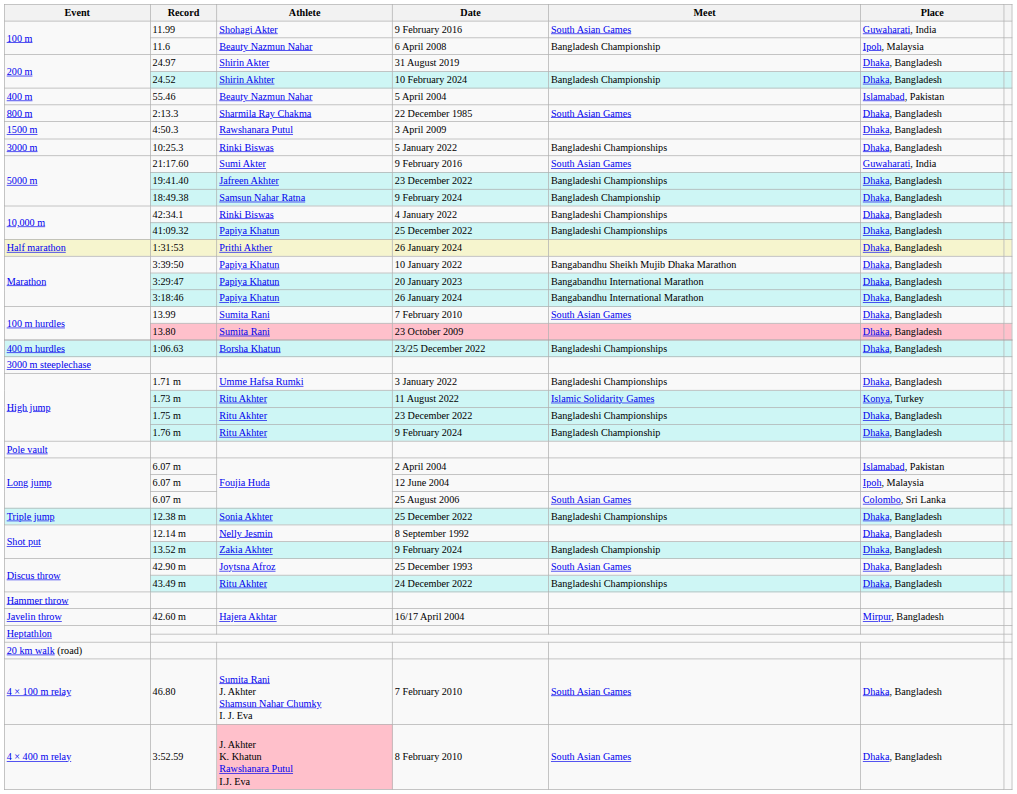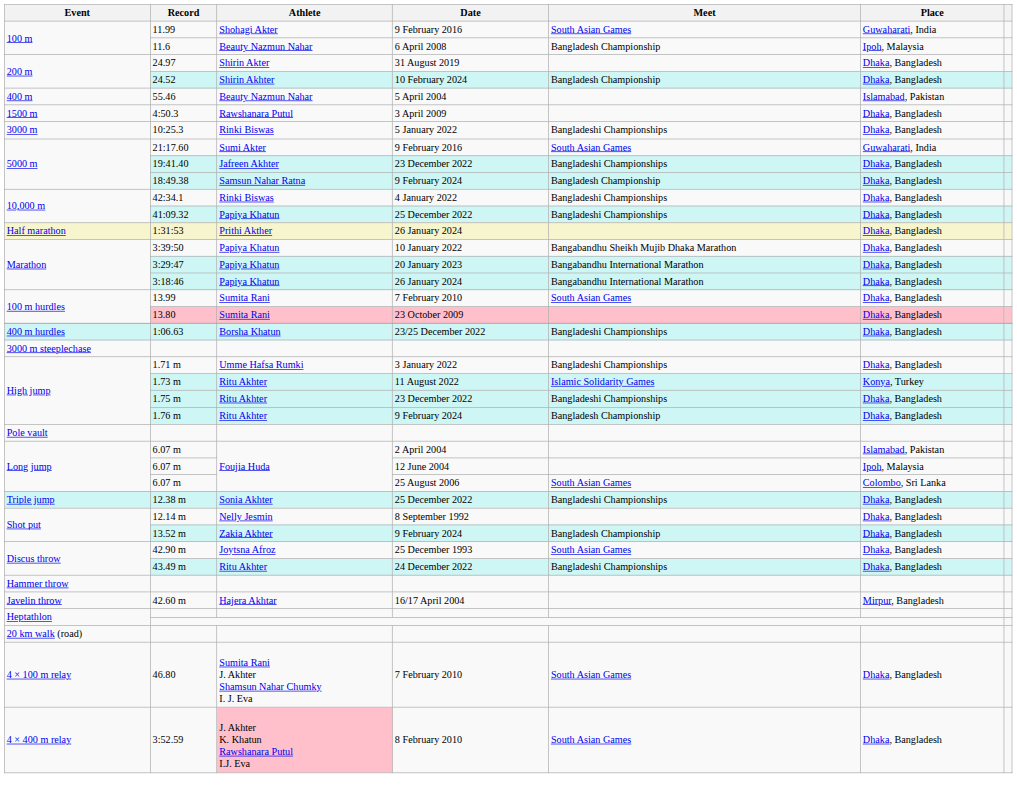 <table class="wikitable" style="font-size:95%; width: 95%;">
 <tr>
 <th>Event</th>
 <th>Record</th>
 <th>Athlete</th>
 <th>Date</th>
 <th>Meet</th>
 <th>Place</th>
 <th></th>
 </tr>
 <tr>
 <td rowspan=2><a href='#'>100 m</a></td>
 <td>11.99 </td>
 <td><a href='#'>Shohagi Akter</a></td>
 <td>9 February 2016</td>
 <td><a href='#'>South Asian Games</a></td>
 <td><a href='#'>Guwaharati</a>, India</td>
 <td></td>
 </tr>
 <tr>
 <td>11.6 </td>
 <td><a href='#'>Beauty Nazmun Nahar</a></td>
 <td>6 April 2008</td>
 <td>Bangladesh Championship</td>
 <td><a href='#'>Ipoh</a>, Malaysia</td>
 <td></td>
 </tr>
 <tr>
 <td rowspan=2><a href='#'>200 m</a></td>
 <td>24.97 </td>
 <td><a href='#'>Shirin Akter</a></td>
 <td>31 August 2019</td>
 <td></td>
 <td><a href='#'>Dhaka</a>, Bangladesh</td>
 <td></td>
 </tr>
 <tr bgcolor=#CEF6F5>
 <td>24.52 </td>
 <td><a href='#'>Shirin Akhter</a></td>
 <td>10 February 2024</td>
 <td>Bangladesh Championship</td>
 <td><a href='#'>Dhaka</a>, Bangladesh</td>
 <td></td>
 </tr>
 <tr>
 <td><a href='#'>400 m</a></td>
 <td>55.46</td>
 <td><a href='#'>Beauty Nazmun Nahar</a></td>
 <td>5 April 2004</td>
 <td></td>
 <td><a href='#'>Islamabad</a>, Pakistan</td>
-<td></td>
-</tr>
-<tr>
-<td><a href='#'>800 m</a></td>
-<td>2:13.3 </td>
-<td><a href='#'>Sharmila Ray Chakma</a></td>
-<td>22 December 1985</td>
-<td><a href='#'>South Asian Games</a></td>
-<td><a href='#'>Dhaka</a>, Bangladesh</td>
 <td></td>
 </tr>
 <tr>
 <td><a href='#'>1500 m</a></td>
 <td>4:50.3 </td>
 <td><a href='#'>Rawshanara Putul</a></td>
 <td>3 April 2009</td>
 <td></td>
 <td><a href='#'>Dhaka</a>, Bangladesh</td>
 <td></td>
 </tr>
 <tr>
 <td><a href='#'>3000 m</a></td>
 <td>10:25.3 </td>
 <td><a href='#'>Rinki Biswas</a></td>
 <td>5 January 2022</td>
 <td>Bangladeshi Championships</td>
 <td><a href='#'>Dhaka</a>, Bangladesh</td>
 <td></td>
 </tr>
 <tr>
 <td rowspan=3><a href='#'>5000 m</a></td>
 <td>21:17.60</td>
 <td><a href='#'>Sumi Akter</a></td>
 <td>9 February 2016</td>
 <td><a href='#'>South Asian Games</a></td>
 <td><a href='#'>Guwaharati</a>, India</td>
 <td></td>
 </tr>
 <tr bgcolor=#CEF6F5>
 <td>19:41.40</td>
 <td><a href='#'>Jafreen Akhter</a></td>
 <td>23 December 2022</td>
 <td>Bangladeshi Championships</td>
 <td><a href='#'>Dhaka</a>, Bangladesh</td>
 <td></td>
 </tr>
 <tr bgcolor=#CEF6F5>
 <td>18:49.38</td>
 <td><a href='#'>Samsun Nahar Ratna</a></td>
 <td>9 February 2024</td>
 <td>Bangladesh Championship</td>
 <td><a href='#'>Dhaka</a>, Bangladesh</td>
 <td></td>
 </tr>
 <tr>
 <td rowspan=2><a href='#'>10,000 m</a></td>
 <td>42:34.1 </td>
 <td><a href='#'>Rinki Biswas</a></td>
 <td>4 January 2022</td>
 <td>Bangladeshi Championships</td>
 <td><a href='#'>Dhaka</a>, Bangladesh</td>
 <td></td>
 </tr>
 <tr bgcolor=#CEF6F5>
 <td>41:09.32</td>
 <td><a href='#'>Papiya Khatun</a></td>
 <td>25 December 2022</td>
 <td>Bangladeshi Championships</td>
 <td><a href='#'>Dhaka</a>, Bangladesh</td>
 <td></td>
 </tr>
 <tr style="background:#f6F5CE;">
 <td><a href='#'>Half marathon</a></td>
 <td>1:31:53</td>
 <td><a href='#'>Prithi Akther</a></td>
 <td>26 January 2024</td>
 <td></td>
 <td><a href='#'>Dhaka</a>, Bangladesh</td>
 <td></td>
 </tr>
 <tr>
 <td rowspan=3><a href='#'>Marathon</a></td>
 <td>3:39:50</td>
 <td><a href='#'>Papiya Khatun</a></td>
 <td>10 January 2022</td>
 <td>Bangabandhu Sheikh Mujib Dhaka Marathon</td>
 <td><a href='#'>Dhaka</a>, Bangladesh</td>
 <td></td>
 </tr>
 <tr bgcolor=#CEF6F5>
 <td>3:29:47</td>
 <td><a href='#'>Papiya Khatun</a></td>
 <td>20 January 2023</td>
 <td>Bangabandhu International Marathon</td>
 <td><a href='#'>Dhaka</a>, Bangladesh</td>
 <td></td>
 </tr>
 <tr bgcolor=#CEF6F5>
 <td>3:18:46</td>
 <td><a href='#'>Papiya Khatun</a></td>
 <td>26 January 2024</td>
 <td>Bangabandhu International Marathon</td>
 <td><a href='#'>Dhaka</a>, Bangladesh</td>
 <td></td>
 </tr>
 <tr>
 <td rowspan=2><a href='#'>100 m hurdles</a></td>
 <td>13.99 </td>
 <td><a href='#'>Sumita Rani</a></td>
 <td>7 February 2010</td>
 <td><a href='#'>South Asian Games</a></td>
 <td><a href='#'>Dhaka</a>, Bangladesh</td>
 <td></td>
 </tr>
 <tr style="background:pink">
 <td>13.80 </td>
 <td><a href='#'>Sumita Rani</a></td>
 <td>23 October 2009</td>
 <td></td>
 <td><a href='#'>Dhaka</a>, Bangladesh</td>
 <td></td>
 </tr>
 <tr>
 </tr>
 <tr bgcolor=#CEF6F5>
 <td><a href='#'>400 m hurdles</a></td>
 <td>1:06.63</td>
 <td><a href='#'>Borsha Khatun</a></td>
 <td>23/25 December 2022</td>
 <td>Bangladeshi Championships</td>
 <td><a href='#'>Dhaka</a>, Bangladesh</td>
 <td></td>
 </tr>
 <tr>
 <td><a href='#'>3000 m steeplechase</a></td>
 <td></td>
 <td></td>
 <td></td>
 <td></td>
 <td></td>
 <td></td>
 </tr>
 <tr>
 <td rowspan=4><a href='#'>High jump</a></td>
 <td>1.71 m</td>
 <td><a href='#'>Umme Hafsa Rumki</a></td>
 <td>3 January 2022</td>
 <td>Bangladeshi Championships</td>
 <td><a href='#'>Dhaka</a>, Bangladesh</td>
 <td></td>
 </tr>
 <tr bgcolor="#CEF6F5">
 <td>1.73 m</td>
 <td><a href='#'>Ritu Akhter</a></td>
 <td>11 August 2022</td>
 <td><a href='#'>Islamic Solidarity Games</a></td>
 <td><a href='#'>Konya</a>, Turkey</td>
 <td></td>
 </tr>
 <tr bgcolor=#CEF6F5>
 <td>1.75 m</td>
 <td><a href='#'>Ritu Akhter</a></td>
 <td>23 December 2022</td>
 <td>Bangladeshi Championships</td>
 <td><a href='#'>Dhaka</a>, Bangladesh</td>
 <td></td>
 </tr>
 <tr bgcolor=#CEF6F5>
 <td>1.76 m</td>
 <td><a href='#'>Ritu Akhter</a></td>
 <td>9 February 2024</td>
 <td>Bangladesh Championship</td>
 <td><a href='#'>Dhaka</a>, Bangladesh</td>
 <td></td>
 </tr>
 <tr>
 <td><a href='#'>Pole vault</a></td>
 <td></td>
 <td></td>
 <td></td>
 <td></td>
 <td></td>
 <td></td>
 </tr>
 <tr>
 <td rowspan=3><a href='#'>Long jump</a></td>
 <td>6.07 m </td>
 <td rowspan=3><a href='#'>Foujia Huda</a></td>
 <td>2 April 2004</td>
 <td></td>
 <td><a href='#'>Islamabad</a>, Pakistan</td>
 <td></td>
 </tr>
 <tr>
 <td>6.07 m </td>
 <td>12 June 2004</td>
 <td></td>
 <td><a href='#'>Ipoh</a>, Malaysia</td>
 <td></td>
 </tr>
 <tr>
 <td>6.07 m</td>
 <td>25 August 2006</td>
 <td><a href='#'>South Asian Games</a></td>
 <td><a href='#'>Colombo</a>, Sri Lanka</td>
 <td></td>
 </tr>
 <tr bgcolor=#CEF6F5>
 <td><a href='#'>Triple jump</a></td>
 <td>12.38 m </td>
 <td><a href='#'>Sonia Akhter</a></td>
 <td>25 December 2022</td>
 <td>Bangladeshi Championships</td>
 <td><a href='#'>Dhaka</a>, Bangladesh</td>
 <td></td>
 </tr>
 <tr>
 <td rowspan=2><a href='#'>Shot put</a></td>
 <td>12.14 m</td>
 <td><a href='#'>Nelly Jesmin</a></td>
 <td>8 September 1992</td>
 <td></td>
 <td><a href='#'>Dhaka</a>, Bangladesh</td>
 <td></td>
 </tr>
 <tr bgcolor=#CEF6F5>
 <td>13.52 m</td>
 <td><a href='#'>Zakia Akhter</a></td>
 <td>9 February 2024</td>
 <td>Bangladesh Championship</td>
 <td><a href='#'>Dhaka</a>, Bangladesh</td>
 <td></td>
 </tr>
 <tr>
 <td rowspan=2><a href='#'>Discus throw</a></td>
 <td>42.90 m</td>
 <td><a href='#'>Joytsna Afroz</a></td>
 <td>25 December 1993</td>
 <td><a href='#'>South Asian Games</a></td>
 <td><a href='#'>Dhaka</a>, Bangladesh</td>
 <td></td>
 </tr>
 <tr bgcolor=#CEF6F5>
 <td>43.49 m</td>
 <td><a href='#'>Ritu Akhter</a></td>
 <td>24 December 2022</td>
 <td>Bangladeshi Championships</td>
 <td><a href='#'>Dhaka</a>, Bangladesh</td>
 <td></td>
 </tr>
 <tr>
 <td><a href='#'>Hammer throw</a></td>
 <td></td>
 <td></td>
 <td></td>
 <td></td>
 <td></td>
 <td></td>
 </tr>
 <tr>
 <td><a href='#'>Javelin throw</a></td>
 <td>42.60 m</td>
 <td><a href='#'>Hajera Akhtar</a></td>
 <td>16/17 April 2004</td>
 <td></td>
 <td><a href='#'>Mirpur</a>, Bangladesh</td>
 <td></td>
 </tr>
 <tr>
 <td rowspan=2><a href='#'>Heptathlon</a></td>
 <td></td>
 <td></td>
 <td></td>
 <td></td>
 <td></td>
 <td></td>
 </tr>
 <tr>
 <td colspan=5></td>
 <td></td>
 </tr>
 <tr>
 <td><a href='#'>20 km walk</a> (road)</td>
 <td></td>
 <td></td>
 <td></td>
 <td></td>
 <td></td>
 <td></td>
 </tr>
 <tr>
 <td><a href='#'>4 × 100 m relay</a></td>
 <td>46.80</td>
 <td><br><a href='#'>Sumita Rani</a><br>J. Akhter<br><a href='#'>Shamsun Nahar Chumky</a><br>I. J. Eva</td>
 <td>7 February 2010</td>
 <td><a href='#'>South Asian Games</a></td>
 <td><a href='#'>Dhaka</a>, Bangladesh</td>
 <td></td>
 </tr>
 <tr>
 <td><a href='#'>4 × 400 m relay</a></td>
 <td>3:52.59</td>
 <td style="background: pink;"><br>J. Akhter<br>K. Khatun<br><a href='#'>Rawshanara Putul</a><br>I.J. Eva</td>
 <td>8 February 2010</td>
 <td><a href='#'>South Asian Games</a></td>
 <td><a href='#'>Dhaka</a>, Bangladesh</td>
 <td></td>
 </tr>
 </table>
